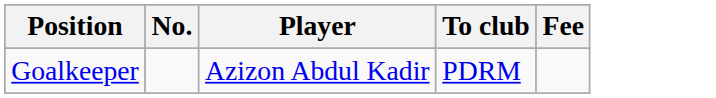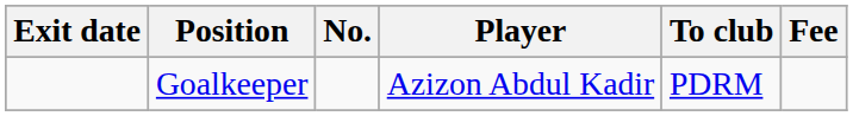 <table class="wikitable sortable">
 <tr>
+<th>Exit date</th>
 <th>Position</th>
 <th>No.</th>
 <th>Player</th>
 <th>To club</th>
 <th>Fee</th>
 </tr>
 <tr>
+<td></td>
 <td align="left"><a href='#'>Goalkeeper</a></td>
 <td align="left"></td>
 <td align="left"> <a href='#'>Azizon Abdul Kadir</a></td>
 <td align="left"> <a href='#'>PDRM</a></td>
 <td align=right></td>
 </tr>
 </table>
